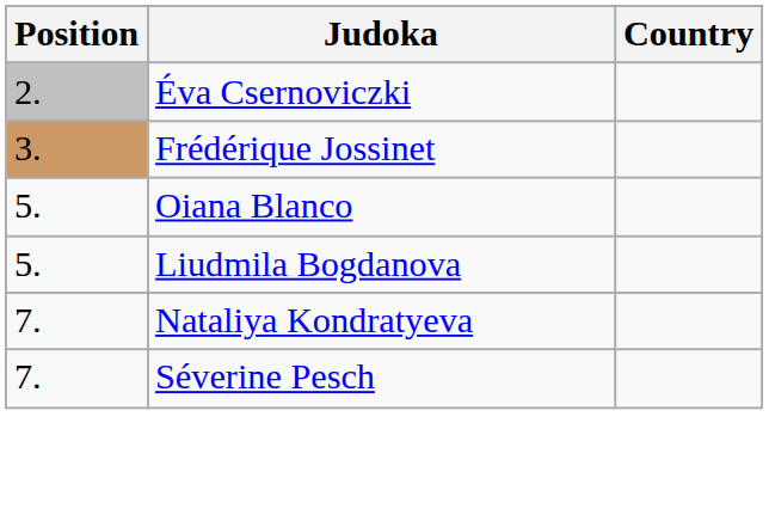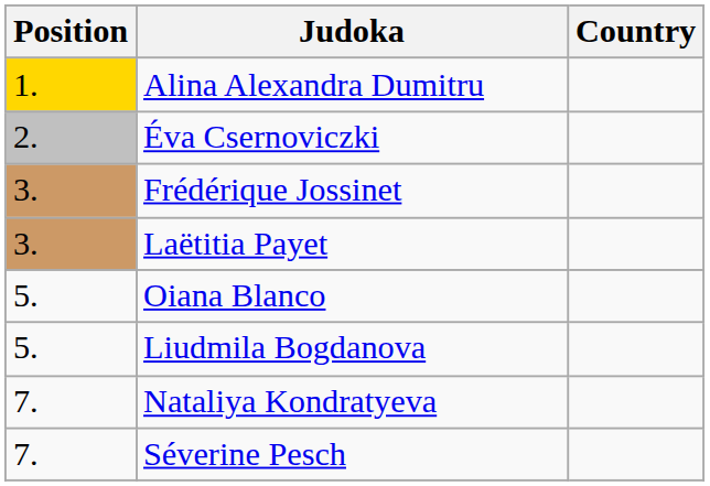 <table class=wikitable>
 <tr>
 <th width=10>Position</th>
 <th width=200>Judoka</th>
 <th>Country</th>
+</tr>
+<tr>
+<td bgcolor=gold>1.</td>
+<td><a href='#'>Alina Alexandra Dumitru</a></td>
+<td></td>
 </tr>
 <tr>
 <td bgcolor="silver">2.</td>
 <td><a href='#'>Éva Csernoviczki</a></td>
 <td></td>
 </tr>
 <tr>
 <td bgcolor="CC9966">3.</td>
 <td><a href='#'>Frédérique Jossinet</a></td>
+<td></td>
+</tr>
+<tr>
+<td bgcolor="CC9966">3.</td>
+<td><a href='#'>Laëtitia Payet</a></td>
 <td></td>
 </tr>
 <tr>
 <td>5.</td>
 <td><a href='#'>Oiana Blanco</a></td>
 <td></td>
 </tr>
 <tr>
 <td>5.</td>
 <td><a href='#'>Liudmila Bogdanova</a></td>
 <td></td>
 </tr>
 <tr>
 <td>7.</td>
 <td><a href='#'>Nataliya Kondratyeva</a></td>
 <td></td>
 </tr>
 <tr>
 <td>7.</td>
 <td><a href='#'>Séverine Pesch</a></td>
 <td></td>
 </tr>
 </table>
